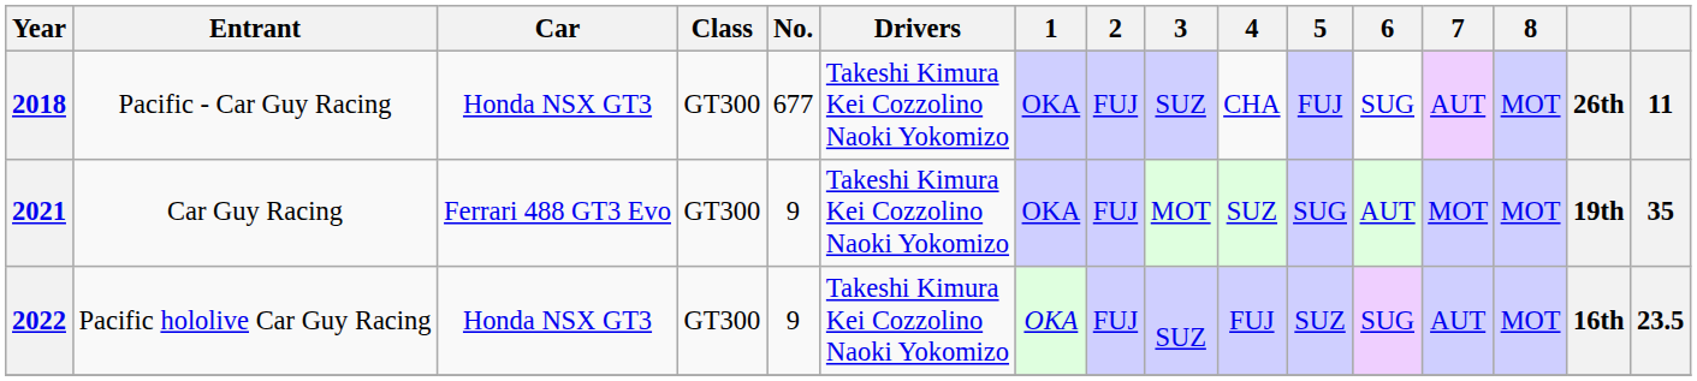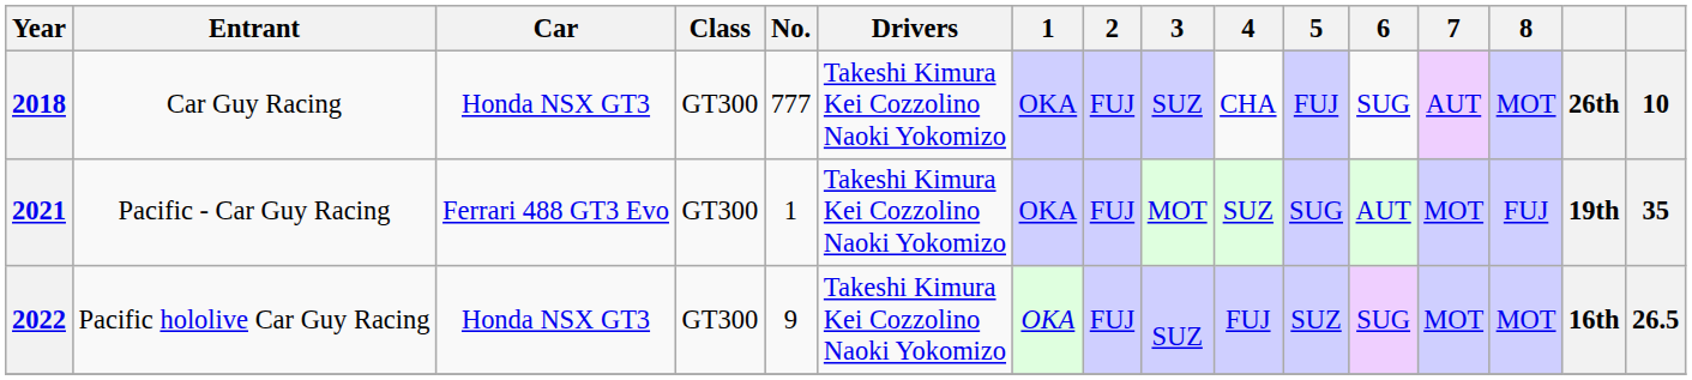 <table class="wikitable" style="text-align:center; font-size:90%">
 <tr>
 <th>Year</th>
 <th>Entrant</th>
 <th>Car</th>
 <th>Class</th>
 <th>No.</th>
 <th>Drivers</th>
 <th>1</th>
 <th>2</th>
 <th>3</th>
 <th>4</th>
 <th>5</th>
 <th>6</th>
 <th>7</th>
 <th>8</th>
 <th></th>
 <th></th>
 </tr>
 <tr>
 <th><a href='#'>2018</a></th>
-<td>Pacific - Car Guy Racing</td>
+<td>Car Guy Racing</td>
 <td><a href='#'>Honda NSX GT3</a></td>
 <td>GT300</td>
-<td>677</td>
+<td>777</td>
 <td align="left"> <a href='#'>Takeshi Kimura</a> <br> <a href='#'>Kei Cozzolino</a><br> <a href='#'>Naoki Yokomizo</a></td>
 <td style="background:#CFCFFF;"><a href='#'>OKA</a><br></td>
 <td style="background:#CFCFFF;"><a href='#'>FUJ</a><br></td>
 <td style="background:#CFCFFF;"><a href='#'>SUZ</a><br></td>
 <td><a href='#'>CHA</a></td>
 <td style="background:#CFCFFF;"><a href='#'>FUJ</a><br></td>
 <td><a href='#'>SUG</a></td>
 <td style="background:#EFCFFF;"><a href='#'>AUT</a><br></td>
 <td style="background:#CFCFFF;"><a href='#'>MOT</a><br></td>
 <th>26th</th>
-<th>11</th>
+<th>10</th>
 </tr>
 <tr>
 <th><a href='#'>2021</a></th>
-<td>Car Guy Racing</td>
+<td>Pacific - Car Guy Racing</td>
 <td><a href='#'>Ferrari 488 GT3 Evo</a></td>
 <td>GT300</td>
-<td>9</td>
+<td>1</td>
 <td align="left"> <a href='#'>Takeshi Kimura</a> <br> <a href='#'>Kei Cozzolino</a><br> <a href='#'>Naoki Yokomizo</a></td>
 <td style="background:#CFCFFF;"><a href='#'>OKA</a><br></td>
 <td style="background:#CFCFFF;"><a href='#'>FUJ</a><br></td>
 <td style="background:#DFFFDF;"><a href='#'>MOT</a><br></td>
 <td style="background:#DFFFDF;"><a href='#'>SUZ</a><br></td>
 <td style="background:#CFCFFF;"><a href='#'>SUG</a><br></td>
 <td style="background:#DFFFDF;"><a href='#'>AUT</a><br></td>
 <td style="background:#CFCFFF;"><a href='#'>MOT</a><br></td>
-<td style="background:#CFCFFF;"><a href='#'>MOT</a><br></td>
+<td style="background:#CFCFFF;"><a href='#'>FUJ</a><br></td>
 <th>19th</th>
 <th>35</th>
 </tr>
 <tr>
 <th><a href='#'>2022</a></th>
 <td>Pacific <a href='#'>hololive</a> Car Guy Racing</td>
 <td><a href='#'>Honda NSX GT3</a></td>
 <td>GT300</td>
 <td>9</td>
 <td align="left"> <a href='#'>Takeshi Kimura</a> <br> <a href='#'>Kei Cozzolino</a><br> <a href='#'>Naoki Yokomizo</a></td>
 <td style="background:#DFFFDF;"><em><a href='#'>OKA</a></em><br></td>
 <td style="background:#CFCFFF;"><a href='#'>FUJ</a><br></td>
 <td style="background:#CFCFFF;"><br><a href='#'>SUZ</a><br></td>
 <td style="background:#CFCFFF;"><a href='#'>FUJ</a><br></td>
 <td style="background:#CFCFFF;"><a href='#'>SUZ</a><br></td>
 <td style="background:#EFCFFF;"><a href='#'>SUG</a><br></td>
-<td style="background:#CFCFFF;"><a href='#'>AUT</a><br></td>
+<td style="background:#CFCFFF;"><a href='#'>MOT</a><br></td>
 <td style="background:#CFCFFF;"><a href='#'>MOT</a><br></td>
 <th>16th</th>
-<th>23.5</th>
+<th>26.5</th>
 </tr>
 <tr>
 </tr>
 </table>
